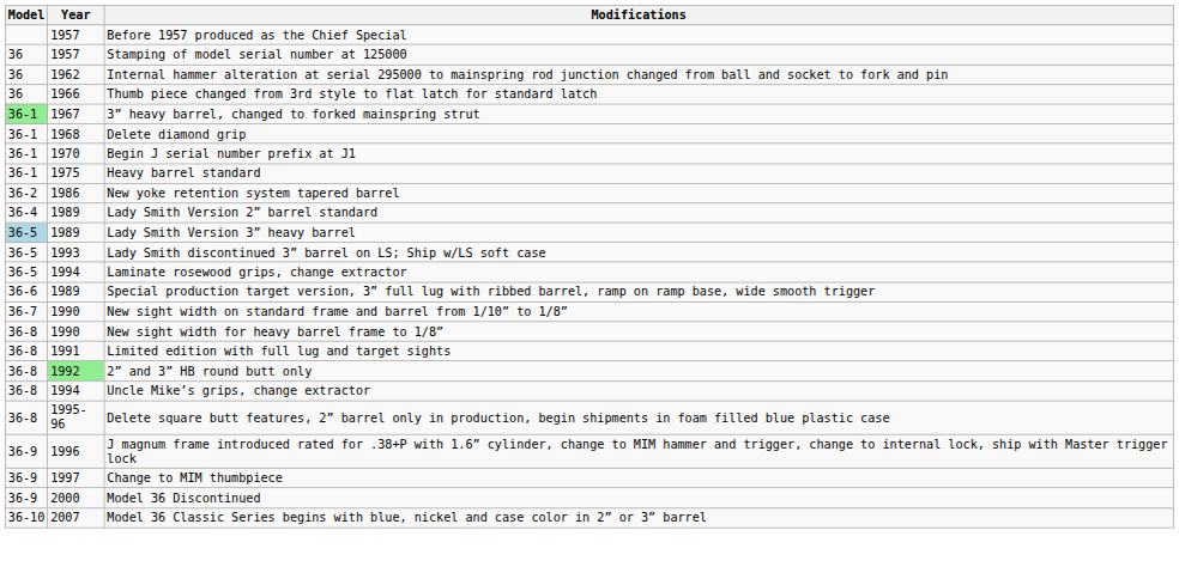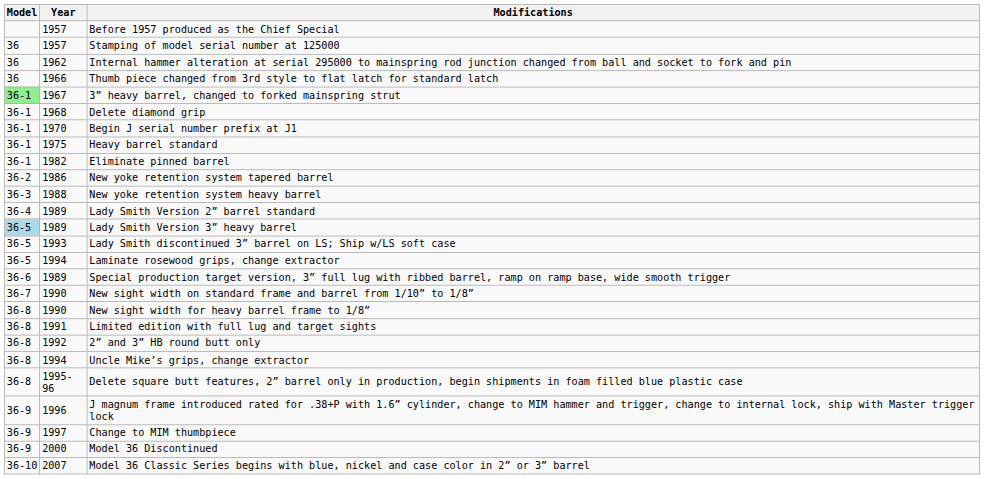 <table class="wikitable">
 <tr>
 <th>Model</th>
 <th>Year</th>
 <th>Modifications</th>
 </tr>
 <tr>
 <td></td>
 <td>1957</td>
 <td>Before 1957 produced as the Chief Special</td>
 </tr>
 <tr>
 <td>36</td>
 <td>1957</td>
 <td>Stamping of model serial number at 125000</td>
 </tr>
 <tr>
 <td>36</td>
 <td>1962</td>
 <td>Internal hammer alteration at serial 295000 to mainspring rod junction changed from ball and socket to fork and pin</td>
 </tr>
 <tr>
 <td>36</td>
 <td>1966</td>
 <td>Thumb piece changed from 3rd style to flat latch for standard latch</td>
 </tr>
 <tr>
 <td style="background: lightgreen;">36-1</td>
 <td>1967</td>
 <td>3” heavy barrel, changed to forked mainspring strut</td>
 </tr>
 <tr>
 <td>36-1</td>
 <td>1968</td>
 <td>Delete diamond grip</td>
 </tr>
 <tr>
 <td>36-1</td>
 <td>1970</td>
 <td>Begin J serial number prefix at J1</td>
 </tr>
 <tr>
 <td>36-1</td>
 <td>1975</td>
 <td>Heavy barrel standard</td>
 </tr>
 <tr>
+<td>36-1</td>
+<td>1982</td>
+<td>Eliminate pinned barrel</td>
+</tr>
+<tr>
 <td>36-2</td>
 <td>1986</td>
 <td>New yoke retention system tapered barrel</td>
+</tr>
+<tr>
+<td>36-3</td>
+<td>1988</td>
+<td>New yoke retention system heavy barrel</td>
 </tr>
 <tr>
 <td>36-4</td>
 <td>1989</td>
 <td>Lady Smith Version 2” barrel standard</td>
 </tr>
 <tr>
 <td style="background: lightblue;">36-5</td>
 <td>1989</td>
 <td>Lady Smith Version 3” heavy barrel</td>
 </tr>
 <tr>
 <td>36-5</td>
 <td>1993</td>
 <td>Lady Smith discontinued 3” barrel on LS; Ship w/LS soft case</td>
 </tr>
 <tr>
 <td>36-5</td>
 <td>1994</td>
 <td>Laminate rosewood grips, change extractor</td>
 </tr>
 <tr>
 <td>36-6</td>
 <td>1989</td>
 <td>Special production target version, 3” full lug with ribbed barrel, ramp on ramp base, wide smooth trigger</td>
 </tr>
 <tr>
 <td>36-7</td>
 <td>1990</td>
 <td>New sight width on standard frame and barrel from 1/10” to 1/8”</td>
 </tr>
 <tr>
 <td>36-8</td>
 <td>1990</td>
 <td>New sight width for heavy barrel frame to 1/8”</td>
 </tr>
 <tr>
 <td>36-8</td>
 <td>1991</td>
 <td>Limited edition with full lug and target sights</td>
 </tr>
 <tr>
 <td>36-8</td>
-<td style="background: lightgreen;">1992</td>
+<td>1992</td>
 <td>2” and 3” HB round butt only</td>
 </tr>
 <tr>
 <td>36-8</td>
 <td>1994</td>
 <td>Uncle Mike’s grips, change extractor</td>
 </tr>
 <tr>
 <td>36-8</td>
 <td>1995-96</td>
 <td>Delete square butt features, 2” barrel only in production, begin shipments in foam filled blue plastic case</td>
 </tr>
 <tr>
 <td>36-9</td>
 <td>1996</td>
 <td>J magnum frame introduced rated for .38+P with 1.6” cylinder, change to MIM hammer and trigger, change to internal lock, ship with Master trigger lock</td>
 </tr>
 <tr>
 <td>36-9</td>
 <td>1997</td>
 <td>Change to MIM thumbpiece</td>
 </tr>
 <tr>
 <td>36-9</td>
 <td>2000</td>
 <td>Model 36 Discontinued</td>
 </tr>
 <tr>
 <td>36-10</td>
 <td>2007</td>
 <td>Model 36 Classic Series begins with blue, nickel and case color in 2” or 3” barrel</td>
 </tr>
 </table>
